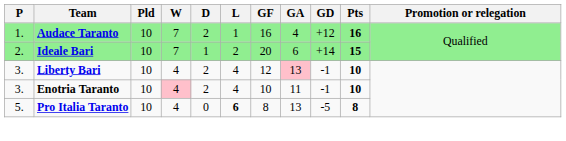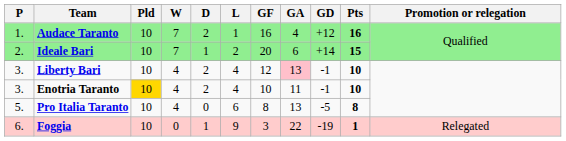 <table class="wikitable sortable" style="text-align: center;">
 <tr>
 <th width=33>P<br></th>
 <th>Team<br></th>
 <th width=33>Pld<br></th>
 <th width=33>W<br></th>
 <th width=33>D<br></th>
 <th width=33>L<br></th>
 <th width=33>GF<br></th>
 <th width=33>GA<br></th>
 <th width=33>GD<br></th>
 <th width=33>Pts<br></th>
 <th class="unsortable" width=250>Promotion or relegation<br></th>
 </tr>
 <tr style="background: #90EE90;">
 <td>1.</td>
 <td align="left"><strong><a href='#'>Audace Taranto</a></strong></td>
 <td>10</td>
 <td>7</td>
 <td>2</td>
 <td>1</td>
 <td>16</td>
 <td>4</td>
 <td>+12</td>
 <td><strong>16</strong></td>
 <td rowspan="2">Qualified</td>
 </tr>
 <tr style="background: #90EE90;">
 <td>2.</td>
 <td align="left"><strong><a href='#'>Ideale Bari</a></strong></td>
 <td>10</td>
 <td>7</td>
 <td>1</td>
 <td>2</td>
 <td>20</td>
 <td>6</td>
 <td>+14</td>
 <td><strong>15</strong></td>
 </tr>
 <tr>
 <td>3.</td>
 <td align="left"><strong><a href='#'>Liberty Bari</a></strong></td>
 <td>10</td>
 <td>4</td>
 <td>2</td>
 <td>4</td>
 <td>12</td>
 <td style="background: pink;">13</td>
 <td>-1</td>
 <td><strong>10</strong></td>
 </tr>
 <tr>
 <td>3.</td>
 <td align="left"><strong>Enotria Taranto</strong></td>
-<td>10</td>
-<td style="background: pink;">4</td>
+<td style="background: gold;">10</td>
+<td>4</td>
 <td>2</td>
 <td>4</td>
 <td>10</td>
 <td>11</td>
 <td>-1</td>
 <td><strong>10</strong></td>
 </tr>
 <tr>
 <td>5.</td>
 <td align="left"><strong><a href='#'>Pro Italia Taranto</a></strong></td>
 <td>10</td>
 <td>4</td>
 <td>0</td>
-<td><strong>6</strong></td>
+<td>6</td>
 <td>8</td>
 <td>13</td>
 <td>-5</td>
 <td><strong>8</strong></td>
 </tr>
+<tr style="background:#FFCCCC">
+<td>6.</td>
+<td align="left"><strong><a href='#'>Foggia</a></strong></td>
+<td>10</td>
+<td>0</td>
+<td>1</td>
+<td>9</td>
+<td>3</td>
+<td>22</td>
+<td>-19</td>
+<td><strong>1</strong></td>
+<td>Relegated</td>
+</tr>
 </table>
